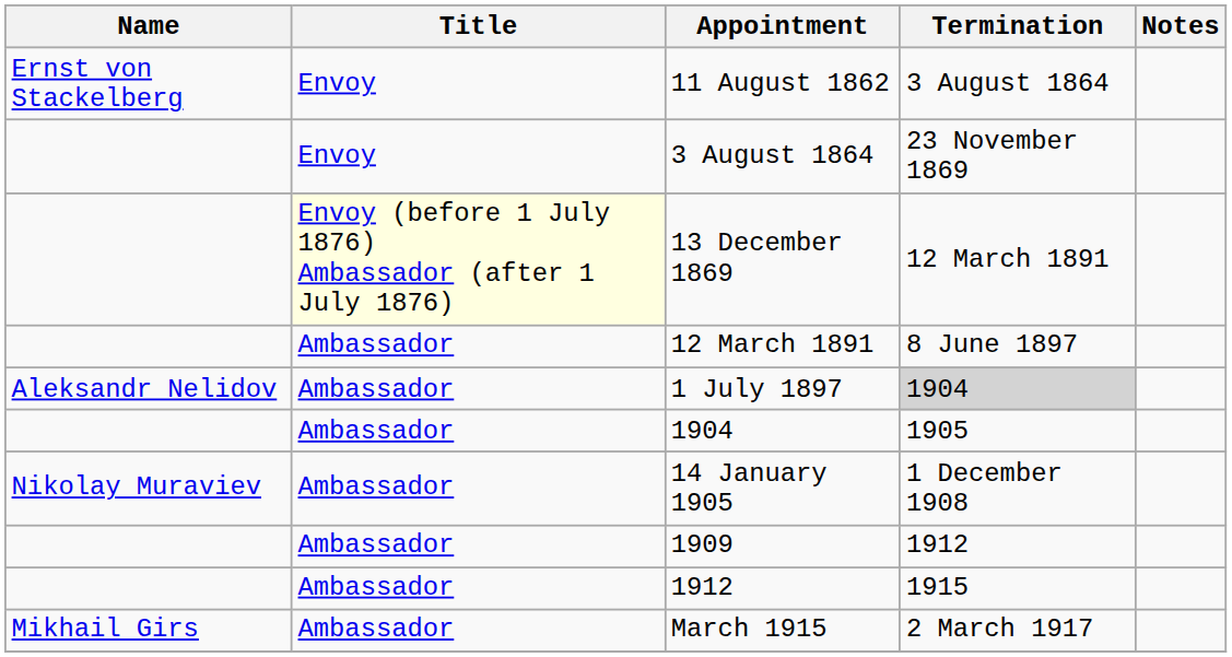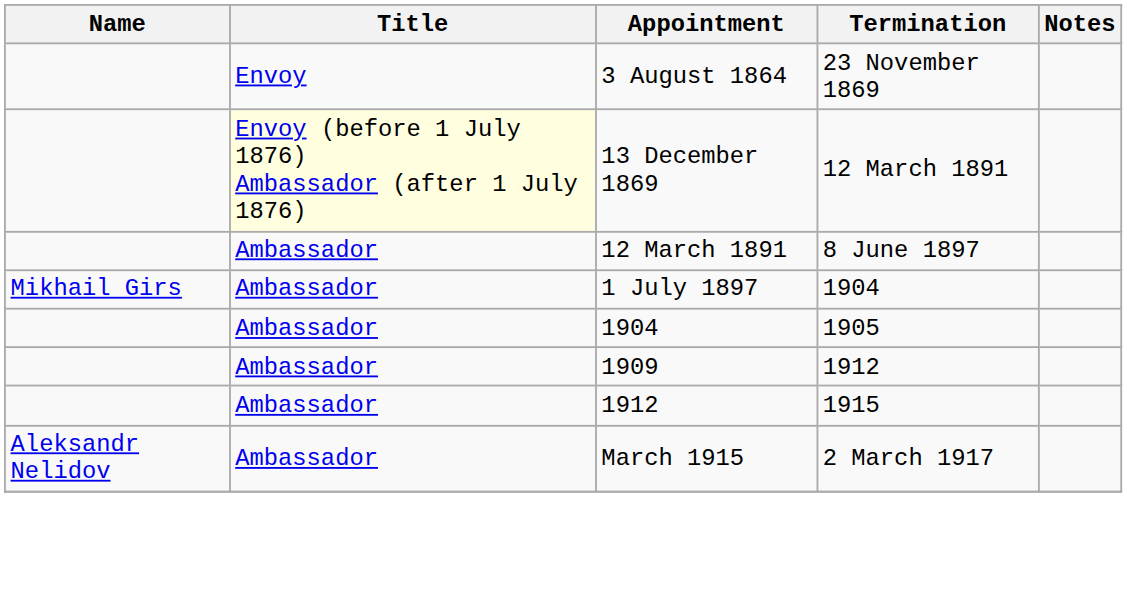 <table class="wikitable">
 <tr valign="middle">
 <th>Name</th>
 <th>Title</th>
 <th>Appointment</th>
 <th>Termination</th>
 <th>Notes</th>
-</tr>
-<tr>
-<td><a href='#'>Ernst von Stackelberg</a></td>
-<td><a href='#'>Envoy</a></td>
-<td>11 August 1862</td>
-<td>3 August 1864</td>
-<td></td>
 </tr>
 <tr>
 <td></td>
 <td><a href='#'>Envoy</a></td>
 <td>3 August 1864</td>
 <td>23 November 1869</td>
 <td></td>
 </tr>
 <tr>
 <td></td>
 <td style="background: lightyellow;"><a href='#'>Envoy</a> (before 1 July 1876)<br><a href='#'>Ambassador</a> (after 1 July 1876)</td>
 <td>13 December 1869</td>
 <td>12 March 1891</td>
 <td></td>
 </tr>
 <tr>
 <td></td>
 <td><a href='#'>Ambassador</a></td>
 <td>12 March 1891</td>
 <td>8 June 1897</td>
 <td></td>
 </tr>
 <tr>
-<td><a href='#'>Aleksandr Nelidov</a></td>
+<td><a href='#'>Mikhail Girs</a></td>
 <td><a href='#'>Ambassador</a></td>
 <td>1 July 1897</td>
-<td style="background: lightgrey;">1904</td>
+<td>1904</td>
 <td></td>
 </tr>
 <tr>
 <td></td>
 <td><a href='#'>Ambassador</a></td>
 <td>1904</td>
 <td>1905</td>
-<td></td>
-</tr>
-<tr>
-<td><a href='#'>Nikolay Muraviev</a></td>
-<td><a href='#'>Ambassador</a></td>
-<td>14 January 1905</td>
-<td>1 December 1908</td>
 <td></td>
 </tr>
 <tr>
 <td></td>
 <td><a href='#'>Ambassador</a></td>
 <td>1909</td>
 <td>1912</td>
 <td></td>
 </tr>
 <tr>
 <td></td>
 <td><a href='#'>Ambassador</a></td>
 <td>1912</td>
 <td>1915</td>
 <td></td>
 </tr>
 <tr>
-<td><a href='#'>Mikhail Girs</a></td>
+<td><a href='#'>Aleksandr Nelidov</a></td>
 <td><a href='#'>Ambassador</a></td>
 <td>March 1915</td>
 <td>2 March 1917</td>
 <td></td>
 </tr>
 <tr>
 </tr>
 </table>
